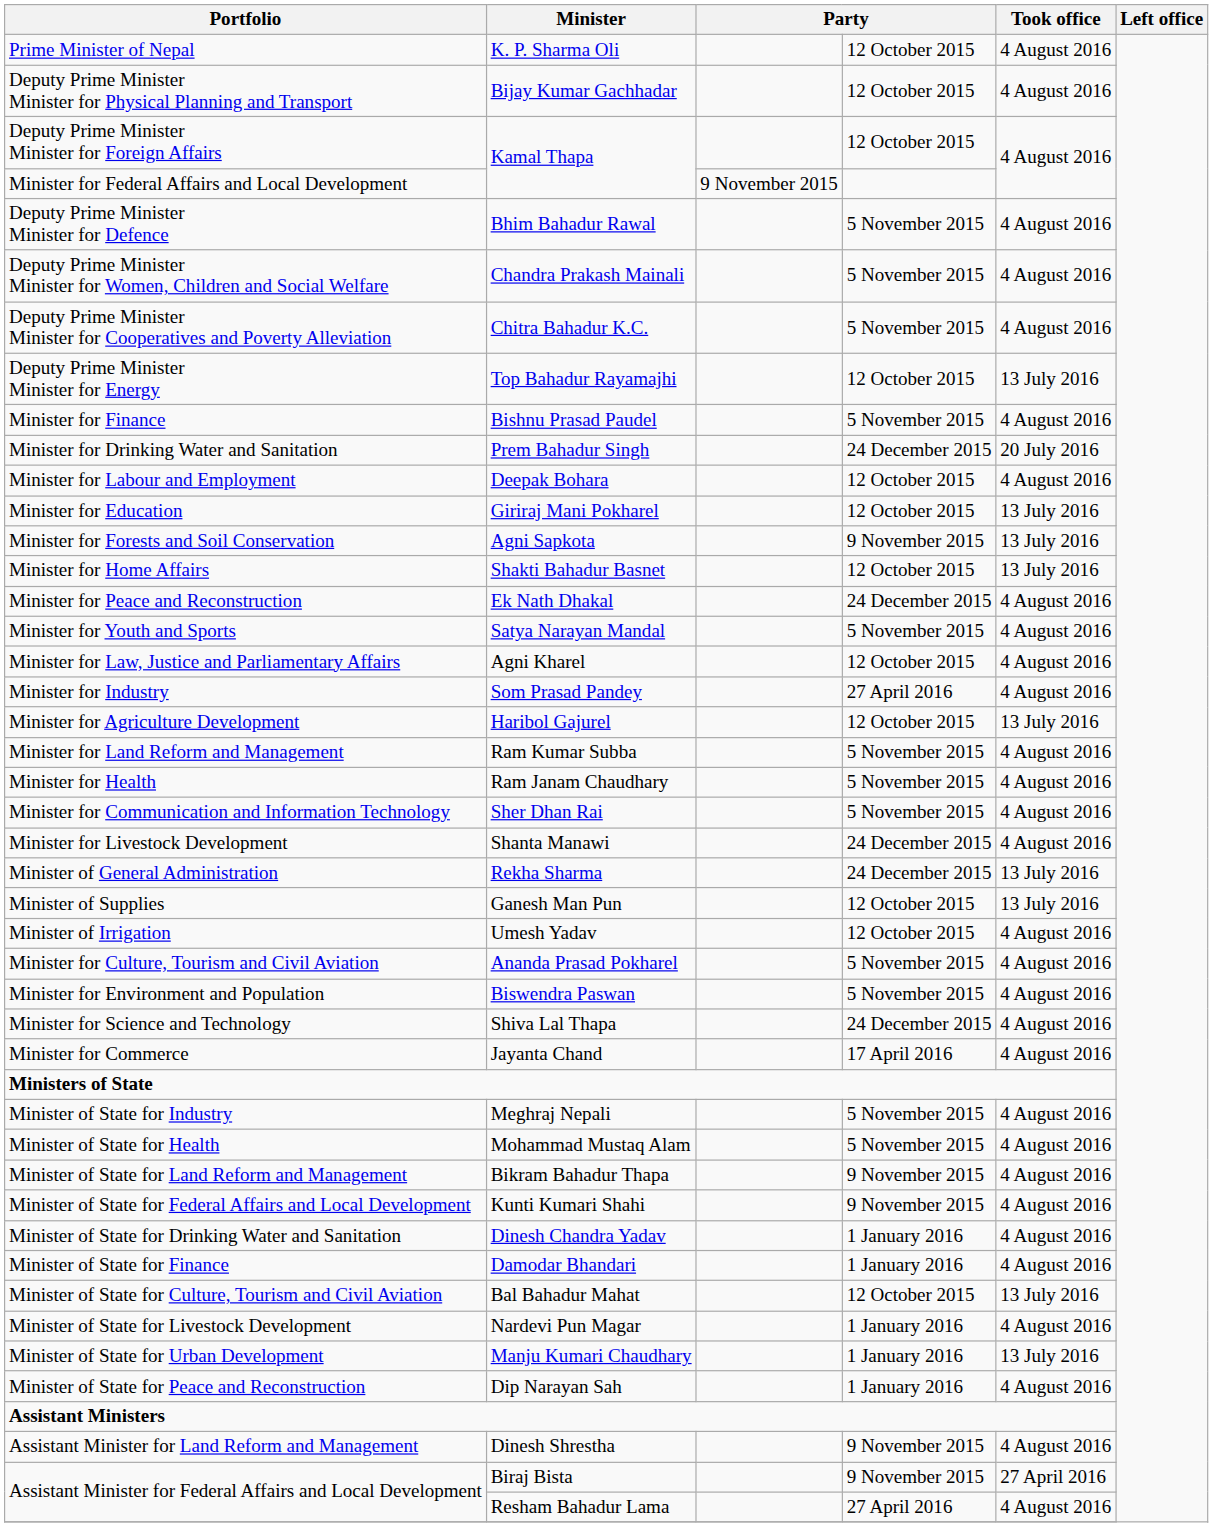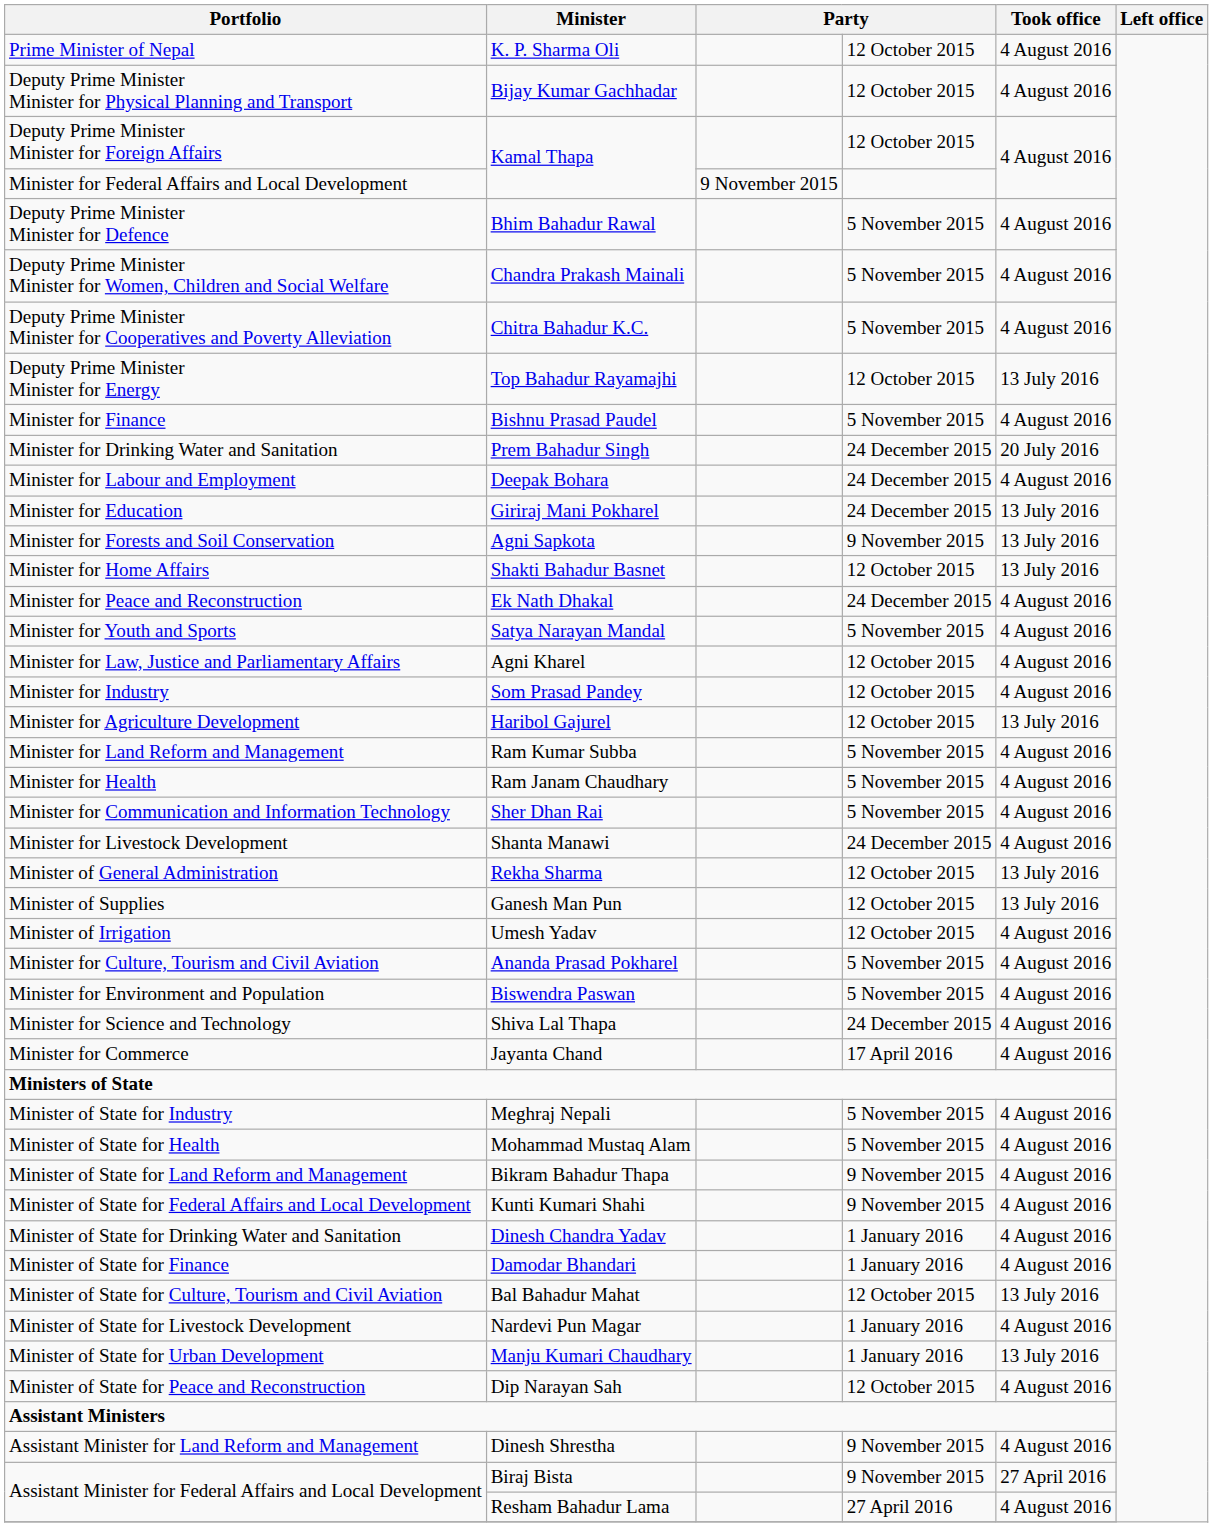 <table class="wikitable">
 <tr>
 <th>Portfolio</th>
 <th>Minister</th>
 <th colspan=2>Party</th>
 <th>Took office</th>
 <th>Left office</th>
 </tr>
 <tr>
 <td><a href='#'>Prime Minister of Nepal</a></td>
 <td><a href='#'>K. P. Sharma Oli</a></td>
 <td></td>
 <td>12 October 2015</td>
 <td>4 August 2016</td>
 </tr>
 <tr>
 <td>Deputy Prime Minister<br>Minister for <a href='#'>Physical Planning and Transport</a></td>
 <td><a href='#'>Bijay Kumar Gachhadar</a></td>
 <td></td>
 <td>12 October 2015</td>
 <td>4 August 2016</td>
 </tr>
 <tr>
 <td>Deputy Prime Minister<br>Minister for <a href='#'>Foreign Affairs</a></td>
 <td rowspan="2"><a href='#'>Kamal Thapa</a></td>
 <td></td>
 <td>12 October 2015</td>
 <td rowspan="2">4 August 2016</td>
 </tr>
 <tr>
 <td>Minister for Federal Affairs and Local Development</td>
 <td>9 November 2015</td>
 </tr>
 <tr>
 <td>Deputy Prime Minister <br> Minister for <a href='#'>Defence</a></td>
 <td><a href='#'>Bhim Bahadur Rawal</a></td>
 <td></td>
 <td>5 November 2015</td>
 <td>4 August 2016</td>
 </tr>
 <tr>
 <td>Deputy Prime Minister <br> Minister for <a href='#'>Women, Children and Social Welfare</a></td>
 <td><a href='#'>Chandra Prakash Mainali</a></td>
 <td></td>
 <td>5 November 2015</td>
 <td>4 August 2016</td>
 </tr>
 <tr>
 <td>Deputy Prime Minister <br> Minister for <a href='#'>Cooperatives and Poverty Alleviation</a></td>
 <td><a href='#'>Chitra Bahadur K.C.</a></td>
 <td></td>
 <td>5 November 2015</td>
 <td>4 August 2016</td>
 </tr>
 <tr>
 <td>Deputy Prime Minister <br> Minister for <a href='#'>Energy</a></td>
 <td><a href='#'>Top Bahadur Rayamajhi</a></td>
 <td></td>
 <td>12 October 2015</td>
 <td>13 July 2016</td>
 </tr>
 <tr>
 <td>Minister for <a href='#'>Finance</a></td>
 <td><a href='#'>Bishnu Prasad Paudel</a></td>
 <td></td>
 <td>5 November 2015</td>
 <td>4 August 2016</td>
 </tr>
 <tr>
 <td>Minister for Drinking Water and Sanitation</td>
 <td><a href='#'>Prem Bahadur Singh</a></td>
 <td></td>
 <td>24 December 2015</td>
 <td>20 July 2016</td>
 </tr>
 <tr>
 <td>Minister for <a href='#'>Labour and Employment</a></td>
 <td><a href='#'>Deepak Bohara</a></td>
 <td></td>
-<td>12 October 2015</td>
+<td>24 December 2015</td>
 <td>4 August 2016</td>
 </tr>
 <tr>
 <td>Minister for <a href='#'>Education</a></td>
 <td><a href='#'>Giriraj Mani Pokharel</a></td>
 <td></td>
-<td>12 October 2015</td>
+<td>24 December 2015</td>
 <td>13 July 2016</td>
 </tr>
 <tr>
 <td>Minister for <a href='#'>Forests and Soil Conservation</a></td>
 <td><a href='#'>Agni Sapkota</a></td>
 <td></td>
 <td>9 November 2015</td>
 <td>13 July 2016</td>
 </tr>
 <tr>
 <td>Minister for <a href='#'>Home Affairs</a></td>
 <td><a href='#'>Shakti Bahadur Basnet</a></td>
 <td></td>
 <td>12 October 2015</td>
 <td>13 July 2016</td>
 </tr>
 <tr>
 <td>Minister for <a href='#'>Peace and Reconstruction</a></td>
 <td><a href='#'>Ek Nath Dhakal</a></td>
 <td></td>
 <td>24 December 2015</td>
 <td>4 August 2016</td>
 </tr>
 <tr>
 <td>Minister for <a href='#'>Youth and Sports</a></td>
 <td><a href='#'>Satya Narayan Mandal</a></td>
 <td></td>
 <td>5 November 2015</td>
 <td>4 August 2016</td>
 </tr>
 <tr>
 <td>Minister for <a href='#'>Law, Justice and Parliamentary Affairs</a></td>
 <td>Agni Kharel</td>
 <td></td>
 <td>12 October 2015</td>
 <td>4 August 2016</td>
 </tr>
 <tr>
 <td>Minister for <a href='#'>Industry</a></td>
 <td><a href='#'>Som Prasad Pandey</a></td>
 <td></td>
-<td>27 April 2016</td>
+<td>12 October 2015</td>
 <td>4 August 2016</td>
 </tr>
 <tr>
 <td>Minister for <a href='#'>Agriculture Development</a></td>
 <td><a href='#'>Haribol Gajurel</a></td>
 <td></td>
 <td>12 October 2015</td>
 <td>13 July 2016</td>
 </tr>
 <tr>
 <td>Minister for <a href='#'>Land Reform and Management</a></td>
 <td>Ram Kumar Subba</td>
 <td></td>
 <td>5 November 2015</td>
 <td>4 August 2016</td>
 </tr>
 <tr>
 <td>Minister for <a href='#'>Health</a></td>
 <td>Ram Janam Chaudhary</td>
 <td></td>
 <td>5 November 2015</td>
 <td>4 August 2016</td>
 </tr>
 <tr>
 <td>Minister for <a href='#'>Communication and Information Technology</a></td>
 <td><a href='#'>Sher Dhan Rai</a></td>
 <td></td>
 <td>5 November 2015</td>
 <td>4 August 2016</td>
 </tr>
 <tr>
 <td>Minister for Livestock Development</td>
 <td>Shanta Manawi</td>
 <td></td>
 <td>24 December 2015</td>
 <td>4 August 2016</td>
 </tr>
 <tr>
 <td>Minister of <a href='#'>General Administration</a></td>
 <td><a href='#'>Rekha Sharma</a></td>
 <td></td>
-<td>24 December 2015</td>
+<td>12 October 2015</td>
 <td>13 July 2016</td>
 </tr>
 <tr>
 <td>Minister of Supplies</td>
 <td>Ganesh Man Pun</td>
 <td></td>
 <td>12 October 2015</td>
 <td>13 July 2016</td>
 </tr>
 <tr>
 <td>Minister of <a href='#'>Irrigation</a></td>
 <td>Umesh Yadav</td>
 <td></td>
 <td>12 October 2015</td>
 <td>4 August 2016</td>
 </tr>
 <tr>
 <td>Minister for <a href='#'>Culture, Tourism and Civil Aviation</a></td>
 <td><a href='#'>Ananda Prasad Pokharel</a></td>
 <td></td>
 <td>5 November 2015</td>
 <td>4 August 2016</td>
 </tr>
 <tr>
 <td>Minister for Environment and Population</td>
 <td><a href='#'>Biswendra Paswan</a></td>
 <td></td>
 <td>5 November 2015</td>
 <td>4 August 2016</td>
 </tr>
 <tr>
 <td>Minister for Science and Technology</td>
 <td>Shiva Lal Thapa</td>
 <td></td>
 <td>24 December 2015</td>
 <td>4 August 2016</td>
 </tr>
 <tr>
 <td>Minister for Commerce</td>
 <td>Jayanta Chand</td>
 <td></td>
 <td>17 April 2016</td>
 <td>4 August 2016</td>
 </tr>
 <tr>
 <td colspan="5"><strong>Ministers of State</strong></td>
 </tr>
 <tr>
 <td>Minister of State for <a href='#'>Industry</a></td>
 <td>Meghraj Nepali</td>
 <td></td>
 <td>5 November 2015</td>
 <td>4 August 2016</td>
 </tr>
 <tr>
 <td>Minister of State for <a href='#'>Health</a></td>
 <td>Mohammad Mustaq Alam</td>
 <td></td>
 <td>5 November 2015</td>
 <td>4 August 2016</td>
 </tr>
 <tr>
 <td>Minister of State for <a href='#'>Land Reform and Management</a></td>
 <td>Bikram Bahadur Thapa</td>
 <td></td>
 <td>9 November 2015</td>
 <td>4 August 2016</td>
 </tr>
 <tr>
 <td>Minister of State for <a href='#'>Federal Affairs and Local Development</a></td>
 <td>Kunti Kumari Shahi</td>
 <td></td>
 <td>9 November 2015</td>
 <td>4 August 2016</td>
 </tr>
 <tr>
 <td>Minister of State for Drinking Water and Sanitation</td>
 <td><a href='#'>Dinesh Chandra Yadav</a></td>
 <td></td>
 <td>1 January 2016</td>
 <td>4 August 2016</td>
 </tr>
 <tr>
 <td>Minister of State for <a href='#'>Finance</a></td>
 <td><a href='#'>Damodar Bhandari</a></td>
 <td></td>
 <td>1 January 2016</td>
 <td>4 August 2016</td>
 </tr>
 <tr>
 <td>Minister of State for <a href='#'>Culture, Tourism and Civil Aviation</a></td>
 <td>Bal Bahadur Mahat</td>
 <td></td>
 <td>12 October 2015</td>
 <td>13 July 2016</td>
 </tr>
 <tr>
 <td>Minister of State for Livestock Development</td>
 <td>Nardevi Pun Magar</td>
 <td></td>
 <td>1 January 2016</td>
 <td>4 August 2016</td>
 </tr>
 <tr>
 <td>Minister of State for <a href='#'>Urban Development</a></td>
 <td><a href='#'>Manju Kumari Chaudhary</a></td>
 <td></td>
 <td>1 January 2016</td>
 <td>13 July 2016</td>
 </tr>
 <tr>
 <td>Minister of State for <a href='#'>Peace and Reconstruction</a></td>
 <td>Dip Narayan Sah</td>
 <td></td>
-<td>1 January 2016</td>
+<td>12 October 2015</td>
 <td>4 August 2016</td>
 </tr>
 <tr>
 <td colspan="5"><strong>Assistant Ministers</strong></td>
 </tr>
 <tr>
 <td>Assistant Minister for <a href='#'>Land Reform and Management</a></td>
 <td>Dinesh Shrestha</td>
 <td></td>
 <td>9 November 2015</td>
 <td>4 August 2016</td>
 </tr>
 <tr>
 <td rowspan="2">Assistant Minister for Federal Affairs and Local Development</td>
 <td>Biraj Bista</td>
 <td></td>
 <td>9 November 2015</td>
 <td>27 April 2016</td>
 </tr>
 <tr>
 <td>Resham Bahadur Lama</td>
 <td></td>
 <td>27 April 2016</td>
 <td>4 August 2016</td>
 </tr>
 <tr>
 </tr>
 </table>
